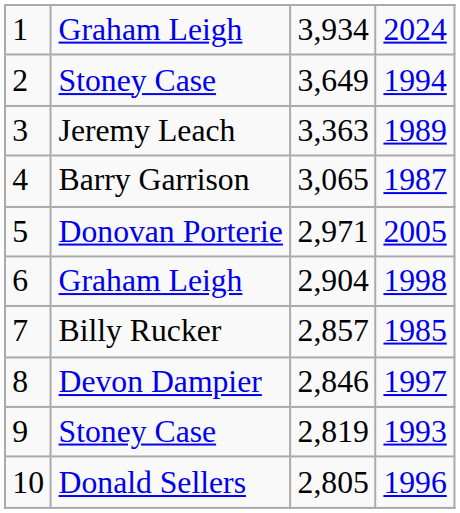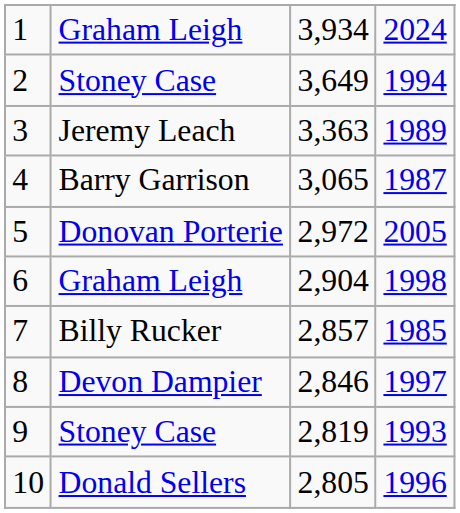 <table class="wikitable">
 <tr>
 </tr>
 <tr>
 <td>1</td>
 <td><a href='#'>Graham Leigh</a></td>
 <td><abbr>3,934</abbr> </td>
 <td><a href='#'>2024</a></td>
 </tr>
 <tr>
 <td>2</td>
 <td><a href='#'>Stoney Case</a></td>
 <td><abbr>3,649</abbr></td>
 <td><a href='#'>1994</a></td>
 </tr>
 <tr>
 <td>3</td>
 <td>Jeremy Leach</td>
 <td><abbr>3,363</abbr></td>
 <td><a href='#'>1989</a></td>
 </tr>
 <tr>
 <td>4</td>
 <td>Barry Garrison</td>
 <td><abbr>3,065</abbr></td>
 <td><a href='#'>1987</a></td>
 </tr>
 <tr>
 <td>5</td>
 <td><a href='#'>Donovan Porterie</a></td>
-<td><abbr>2,971</abbr></td>
+<td><abbr>2,972</abbr></td>
 <td><a href='#'>2005</a></td>
 </tr>
 <tr>
 <td>6</td>
 <td><a href='#'>Graham Leigh</a></td>
 <td><abbr>2,904</abbr></td>
 <td><a href='#'>1998</a></td>
 </tr>
 <tr>
 <td>7</td>
 <td>Billy Rucker</td>
 <td><abbr>2,857</abbr></td>
 <td><a href='#'>1985</a></td>
 </tr>
 <tr>
 <td>8</td>
 <td><a href='#'>Devon Dampier</a></td>
 <td><abbr>2,846</abbr></td>
 <td><a href='#'>1997</a></td>
 </tr>
 <tr>
 <td>9</td>
 <td><a href='#'>Stoney Case</a></td>
 <td><abbr>2,819</abbr></td>
 <td><a href='#'>1993</a></td>
 </tr>
 <tr>
 <td>10</td>
 <td><a href='#'>Donald Sellers</a></td>
 <td><abbr>2,805</abbr></td>
 <td><a href='#'>1996</a></td>
 </tr>
 </table>
